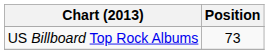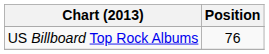 <table class="wikitable sortable" border="1">
 <tr>
 <th>Chart (2013)</th>
 <th>Position</th>
 </tr>
 <tr>
 </tr>
 <tr>
 <td align="left">US <em>Billboard</em> <a href='#'>Top Rock Albums</a></td>
-<td align="center">73</td>
+<td align="center">76</td>
 </tr>
 <tr>
 </tr>
 </table>
